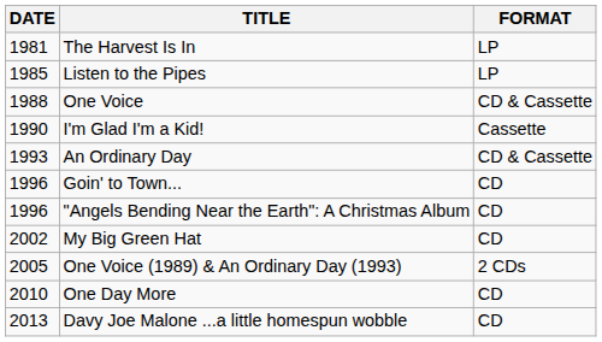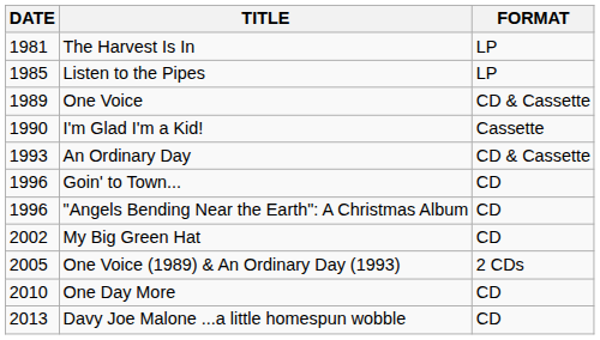 <table class="wikitable">
 <tr>
 <th>DATE</th>
 <th>TITLE</th>
 <th>FORMAT</th>
 </tr>
 <tr>
 <td>1981</td>
 <td>The Harvest Is In</td>
 <td>LP</td>
 </tr>
 <tr>
 <td>1985</td>
 <td>Listen to the Pipes</td>
 <td>LP</td>
 </tr>
 <tr>
-<td>1988</td>
+<td>1989</td>
 <td>One Voice</td>
 <td>CD & Cassette</td>
 </tr>
 <tr>
 <td>1990</td>
 <td>I'm Glad I'm a Kid!</td>
 <td>Cassette</td>
 </tr>
 <tr>
 <td>1993</td>
 <td>An Ordinary Day</td>
 <td>CD & Cassette</td>
 </tr>
 <tr>
 <td>1996</td>
 <td>Goin' to Town...</td>
 <td>CD</td>
 </tr>
 <tr>
 <td>1996</td>
 <td>"Angels Bending Near the Earth": A Christmas Album</td>
 <td>CD</td>
 </tr>
 <tr>
 <td>2002</td>
 <td>My Big Green Hat</td>
 <td>CD</td>
 </tr>
 <tr>
 <td>2005</td>
 <td>One Voice (1989) & An Ordinary Day (1993)</td>
 <td>2 CDs</td>
 </tr>
 <tr>
 <td>2010</td>
 <td>One Day More</td>
 <td>CD</td>
 </tr>
 <tr>
 <td>2013</td>
 <td>Davy Joe Malone ...a little homespun wobble</td>
 <td>CD</td>
 </tr>
 </table>
